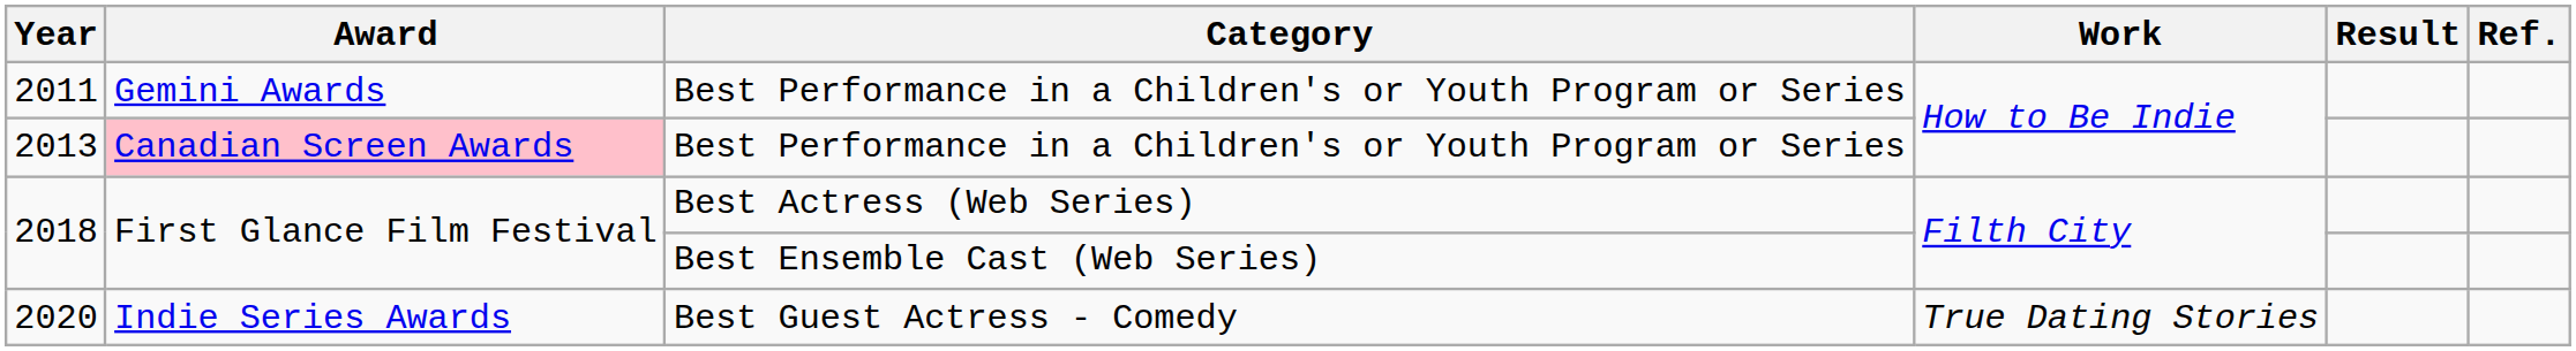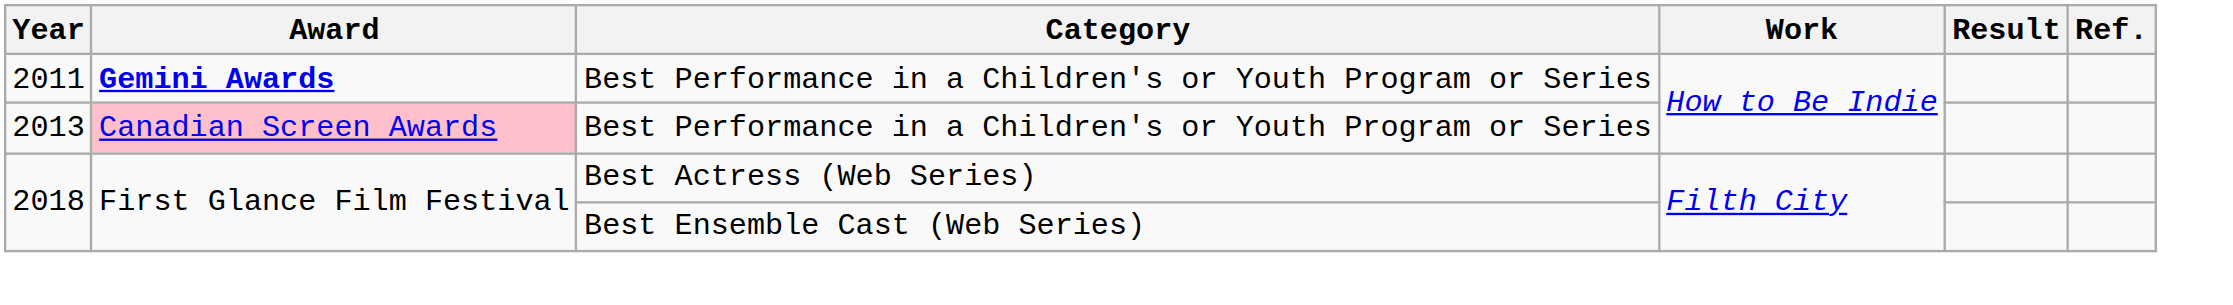 <table class="wikitable">
 <tr>
 <th>Year</th>
 <th>Award</th>
 <th>Category</th>
 <th>Work</th>
 <th>Result</th>
 <th>Ref.</th>
 </tr>
 <tr>
 <td>2011</td>
-<td><a href='#'>Gemini Awards</a></td>
+<td><strong><a href='#'>Gemini Awards</a></strong></td>
 <td>Best Performance in a Children's or Youth Program or Series</td>
 <td rowspan="2"><em><a href='#'>How to Be Indie</a></em></td>
 <td></td>
 <td></td>
 </tr>
 <tr>
 <td>2013</td>
 <td style="background: pink;"><a href='#'>Canadian Screen Awards</a></td>
 <td>Best Performance in a Children's or Youth Program or Series</td>
 <td></td>
 <td></td>
 </tr>
 <tr>
 <td rowspan="2">2018</td>
 <td rowspan="2">First Glance Film Festival</td>
 <td>Best Actress (Web Series)</td>
 <td rowspan="2"><em><a href='#'>Filth City</a></em></td>
 <td></td>
 <td></td>
 </tr>
 <tr>
 <td>Best Ensemble Cast (Web Series)</td>
 <td></td>
 <td></td>
 </tr>
-<tr>
-<td>2020</td>
-<td><a href='#'>Indie Series Awards</a></td>
-<td>Best Guest Actress - Comedy</td>
-<td><em>True Dating Stories</em></td>
-<td></td>
-<td></td>
-</tr>
 </table>
